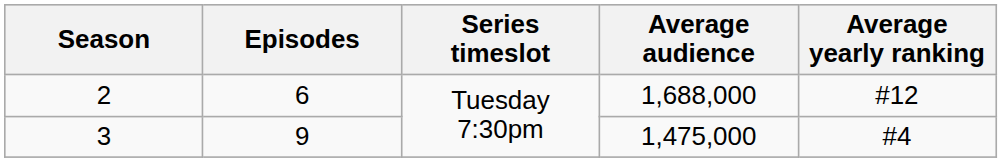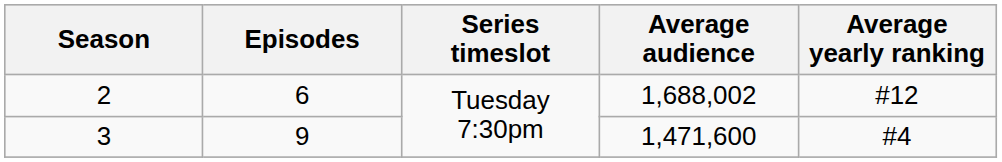 <table class="wikitable">
 <tr align="center">
 <th width="115"><strong>Season</strong></th>
 <th width="115"><strong>Episodes</strong></th>
 <th width="115"><strong>Series <br> timeslot</strong></th>
 <th width="115"><strong>Average <br> audience</strong></th>
 <th width="115"><strong>Average <br> yearly ranking</strong></th>
 </tr>
 <tr align="center">
 <td>2</td>
 <td>6</td>
 <td rowspan=2>Tuesday 7:30pm</td>
-<td>1,688,000</td>
+<td>1,688,002</td>
 <td>#12</td>
 </tr>
 <tr align="center">
 <td>3</td>
 <td>9</td>
-<td>1,475,000</td>
+<td>1,471,600</td>
 <td>#4</td>
 </tr>
 </table>
